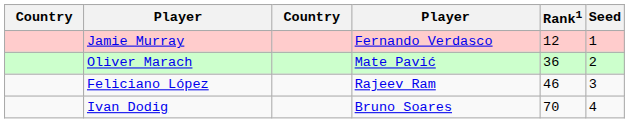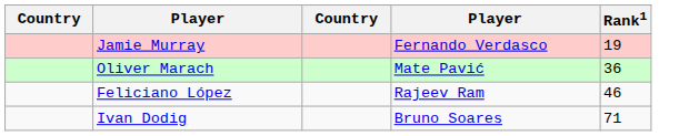 <table class="sortable wikitable">
 <tr>
 <th width="70">Country</th>
 <th width="175">Player</th>
 <th width="70">Country</th>
 <th width="175">Player</th>
 <th>Rank<sup>1</sup></th>
-<th>Seed</th>
 </tr>
 <tr style="background:#fcc;">
 <td></td>
 <td><a href='#'>Jamie Murray</a></td>
 <td></td>
 <td><a href='#'>Fernando Verdasco</a></td>
-<td>12</td>
-<td>1</td>
+<td>19</td>
 </tr>
 <tr style="background:#cfc;">
 <td></td>
 <td><a href='#'>Oliver Marach</a></td>
 <td></td>
 <td><a href='#'>Mate Pavić</a></td>
 <td>36</td>
-<td>2</td>
 </tr>
 <tr>
 <td></td>
 <td><a href='#'>Feliciano López</a></td>
 <td></td>
 <td><a href='#'>Rajeev Ram</a></td>
 <td>46</td>
-<td>3</td>
 </tr>
 <tr>
 <td></td>
 <td><a href='#'>Ivan Dodig</a></td>
 <td></td>
 <td><a href='#'>Bruno Soares</a></td>
-<td>70</td>
-<td>4</td>
+<td>71</td>
 </tr>
 </table>
